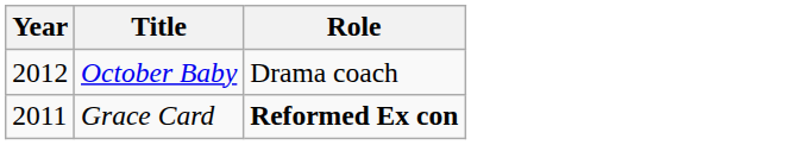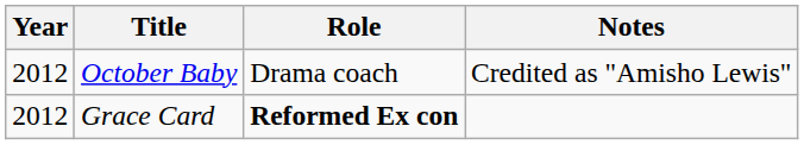 <table class="wikitable">
 <tr>
 <th>Year</th>
 <th>Title</th>
 <th>Role</th>
+<th>Notes</th>
 </tr>
 <tr>
 <td>2012</td>
 <td><em><a href='#'>October Baby</a></em></td>
 <td>Drama coach</td>
+<td>Credited as "Amisho Lewis"</td>
 </tr>
 <tr>
-<td>2011</td>
+<td>2012</td>
 <td><em>Grace Card</em></td>
 <td><strong>Reformed Ex con</strong></td>
+<td></td>
 </tr>
 </table>
